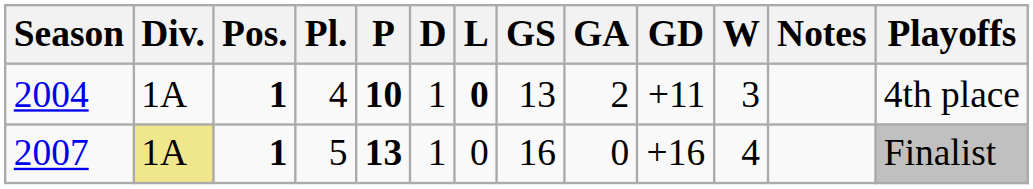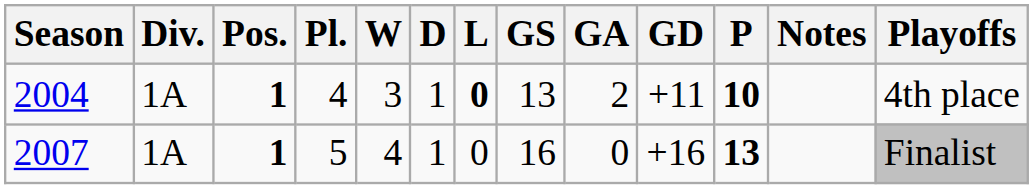 <table class="wikitable">
 <tr style="background:#efefef;">
 <th>Season</th>
 <th>Div.</th>
 <th>Pos.</th>
 <th>Pl.</th>
-<th>P</th>
+<th>W</th>
 <th>D</th>
 <th>L</th>
 <th>GS</th>
 <th>GA</th>
 <th>GD</th>
-<th>W</th>
+<th>P</th>
 <th>Notes</th>
 <th>Playoffs</th>
 </tr>
 <tr>
 <td><a href='#'>2004</a></td>
 <td>1A</td>
 <td align=right><strong>1</strong></td>
 <td align=right>4</td>
-<td align=right><strong>10</strong></td>
+<td align=right>3</td>
 <td align=right>1</td>
 <td align=right><strong>0</strong></td>
 <td align=right>13</td>
 <td align=right>2</td>
 <td align=right>+11</td>
-<td align=right>3</td>
+<td align=right><strong>10</strong></td>
 <td></td>
 <td>4th place</td>
 </tr>
 <tr>
 <td><a href='#'>2007</a></td>
-<td style="background: khaki;">1A</td>
+<td>1A</td>
 <td align=right><strong>1</strong></td>
 <td align=right>5</td>
-<td align=right><strong>13</strong></td>
+<td align=right>4</td>
 <td align=right>1</td>
 <td align=right>0</td>
 <td align=right>16</td>
 <td align=right>0</td>
 <td align=right>+16</td>
-<td align=right>4</td>
+<td align=right><strong>13</strong></td>
 <td></td>
 <td bgcolor=silver>Finalist</td>
 </tr>
 </table>
